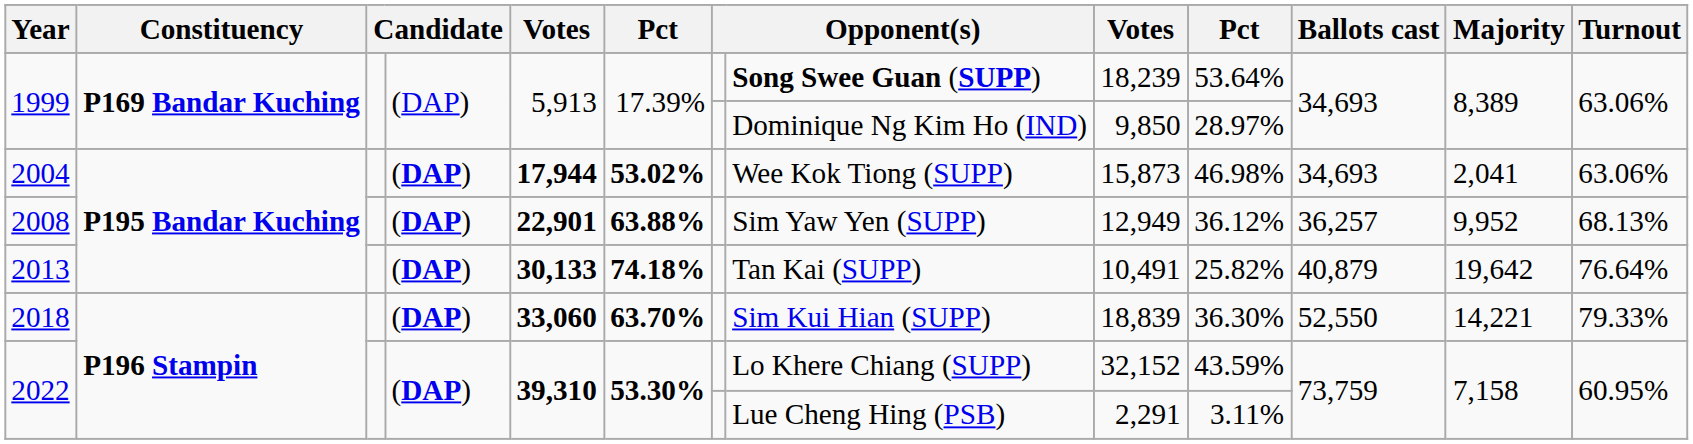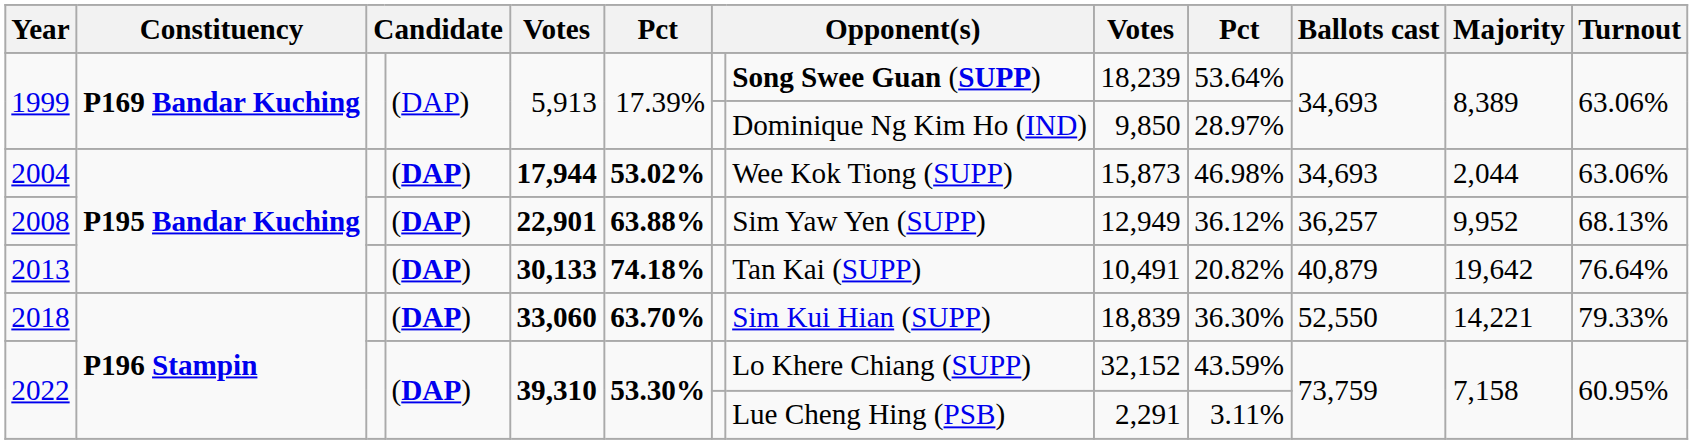 <table class="wikitable" style="margin:0.5em ; font-size:95%">
 <tr>
 <th>Year</th>
 <th>Constituency</th>
 <th colspan=2>Candidate</th>
 <th>Votes</th>
 <th>Pct</th>
 <th colspan=2>Opponent(s)</th>
 <th>Votes</th>
 <th>Pct</th>
 <th>Ballots cast</th>
 <th>Majority</th>
 <th>Turnout</th>
 </tr>
 <tr>
 <td rowspan="2"><a href='#'>1999</a></td>
 <td rowspan="2"><strong>P169 <a href='#'>Bandar Kuching</a></strong></td>
 <td rowspan="2" ></td>
 <td rowspan="2"> (<a href='#'>DAP</a>)</td>
 <td rowspan="2" style="text-align:right;">5,913</td>
 <td rowspan="2" style="text-align:right;">17.39%</td>
 <td></td>
 <td><strong>Song Swee Guan</strong> (<a href='#'><strong>SUPP</strong></a>)</td>
 <td style="text-align:right;">18,239</td>
 <td style="text-align:right;">53.64%</td>
 <td rowspan="2">34,693</td>
 <td rowspan="2">8,389</td>
 <td rowspan="2">63.06%</td>
 </tr>
 <tr>
 <td></td>
 <td>Dominique Ng Kim Ho (<a href='#'>IND</a>)</td>
 <td style="text-align:right;">9,850</td>
 <td style="text-align:right;">28.97%</td>
 </tr>
 <tr>
 <td><a href='#'>2004</a></td>
 <td rowspan=3><strong>P195 <a href='#'>Bandar Kuching</a></strong></td>
 <td></td>
 <td> (<a href='#'><strong>DAP</strong></a>)</td>
 <td style="text-align:right;"><strong>17,944</strong></td>
 <td style="text-align:right;"><strong>53.02%</strong></td>
 <td></td>
 <td>Wee Kok Tiong (<a href='#'>SUPP</a>)</td>
 <td style="text-align:right;">15,873</td>
 <td style="text-align:right;">46.98%</td>
 <td>34,693</td>
-<td>2,041</td>
+<td>2,044</td>
 <td>63.06%</td>
 </tr>
 <tr>
 <td><a href='#'>2008</a></td>
 <td></td>
 <td> (<a href='#'><strong>DAP</strong></a>)</td>
 <td style="text-align:right;"><strong>22,901</strong></td>
 <td style="text-align:right;"><strong>63.88%</strong></td>
 <td></td>
 <td>Sim Yaw Yen (<a href='#'>SUPP</a>)</td>
 <td style="text-align:right;">12,949</td>
 <td style="text-align:right;">36.12%</td>
 <td>36,257</td>
 <td>9,952</td>
 <td>68.13%</td>
 </tr>
 <tr>
 <td><a href='#'>2013</a></td>
 <td></td>
 <td> (<a href='#'><strong>DAP</strong></a>)</td>
 <td style="text-align:right;"><strong>30,133</strong></td>
 <td style="text-align:right;"><strong>74.18%</strong></td>
 <td></td>
 <td>Tan Kai (<a href='#'>SUPP</a>)</td>
 <td style="text-align:right;">10,491</td>
-<td style="text-align:right;">25.82%</td>
+<td style="text-align:right;">20.82%</td>
 <td>40,879</td>
 <td>19,642</td>
 <td>76.64%</td>
 </tr>
 <tr>
 <td><a href='#'>2018</a></td>
 <td rowspan=3><strong>P196 <a href='#'>Stampin</a></strong></td>
 <td></td>
 <td> (<a href='#'><strong>DAP</strong></a>)</td>
 <td style="text-align:right;"><strong>33,060</strong></td>
 <td style="text-align:right;"><strong>63.70%</strong></td>
 <td></td>
 <td><a href='#'>Sim Kui Hian</a> (<a href='#'>SUPP</a>)</td>
 <td style="text-align:right;">18,839</td>
 <td style="text-align:right;">36.30%</td>
 <td>52,550</td>
 <td>14,221</td>
 <td>79.33%</td>
 </tr>
 <tr>
 <td rowspan=2><a href='#'>2022</a></td>
 <td rowspan=2 ></td>
 <td rowspan=2> (<a href='#'><strong>DAP</strong></a>)</td>
 <td rowspan=2 align="right"><strong>39,310</strong></td>
 <td rowspan=2><strong>53.30%</strong></td>
 <td></td>
 <td>Lo Khere Chiang (<a href='#'>SUPP</a>)</td>
 <td style="text-align:right;">32,152</td>
 <td style="text-align:right;">43.59%</td>
 <td rowspan=2>73,759</td>
 <td rowspan=2>7,158</td>
 <td rowspan=2>60.95%</td>
 </tr>
 <tr>
 <td bgcolor=></td>
 <td>Lue Cheng Hing (<a href='#'>PSB</a>)</td>
 <td style="text-align:right;">2,291</td>
 <td style="text-align:right;">3.11%</td>
 </tr>
 </table>
